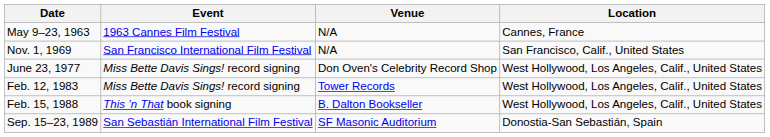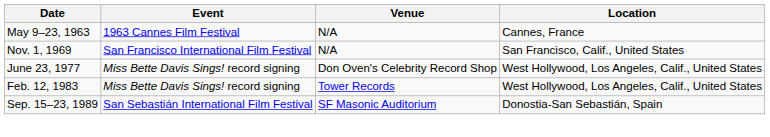 <table class="wikitable sortable">
 <tr>
 <th>Date</th>
 <th>Event</th>
 <th>Venue</th>
 <th>Location</th>
 </tr>
 <tr>
 <td>May 9–23, 1963</td>
 <td><a href='#'>1963 Cannes Film Festival</a></td>
 <td>N/A</td>
 <td>Cannes, France</td>
 </tr>
 <tr>
 <td>Nov. 1, 1969</td>
 <td><a href='#'>San Francisco International Film Festival</a></td>
 <td>N/A</td>
 <td>San Francisco, Calif., United States</td>
 </tr>
 <tr>
 <td>June 23, 1977</td>
 <td><em>Miss Bette Davis Sings!</em> record signing</td>
 <td>Don Oven's Celebrity Record Shop</td>
 <td>West Hollywood, Los Angeles, Calif., United States</td>
 </tr>
 <tr>
 <td>Feb. 12, 1983</td>
 <td><em>Miss Bette Davis Sings!</em> record signing</td>
 <td><a href='#'>Tower Records</a></td>
 <td>West Hollywood, Los Angeles, Calif., United States</td>
 </tr>
 <tr>
-<td>Feb. 15, 1988</td>
-<td><em><a href='#'>This ’n That</a></em> book signing</td>
-<td><a href='#'>B. Dalton Bookseller</a></td>
-<td>West Hollywood, Los Angeles, Calif., United States</td>
-</tr>
-<tr>
 <td>Sep. 15–23, 1989</td>
 <td><a href='#'>San Sebastián International Film Festival</a></td>
 <td><a href='#'>SF Masonic Auditorium</a></td>
 <td>Donostia-San Sebastián, Spain</td>
 </tr>
 </table>
